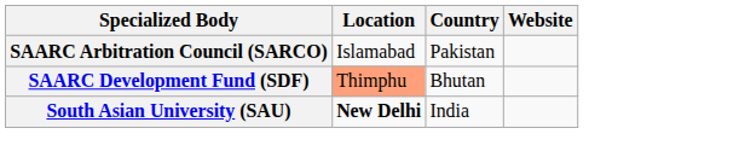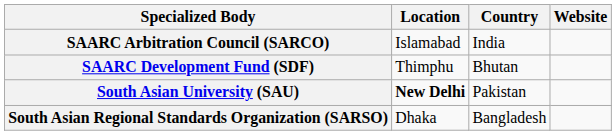 <table class="wikitable sortable">
 <tr>
 <th scope=col>Specialized Body</th>
 <th scope=col>Location</th>
 <th scope=col>Country</th>
 <th scope=col>Website</th>
 </tr>
 <tr>
 <th scope=row>SAARC Arbitration Council (SARCO)</th>
 <td>Islamabad</td>
-<td>Pakistan</td>
+<td>India</td>
 <td></td>
 </tr>
 <tr>
 <th scope=row><a href='#'>SAARC Development Fund</a> (SDF)</th>
-<td style="background: lightsalmon;">Thimphu</td>
+<td>Thimphu</td>
 <td>Bhutan</td>
 <td></td>
 </tr>
 <tr>
 <th scope=row><a href='#'>South Asian University</a> (SAU)</th>
 <td><strong>New Delhi</strong></td>
-<td>India</td>
+<td>Pakistan</td>
+<td></td>
+</tr>
+<tr>
+<th scope=row>South Asian Regional Standards Organization (SARSO)</th>
+<td>Dhaka</td>
+<td>Bangladesh</td>
 <td></td>
 </tr>
 </table>
